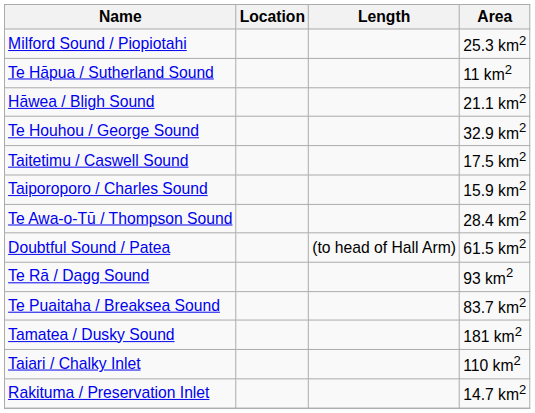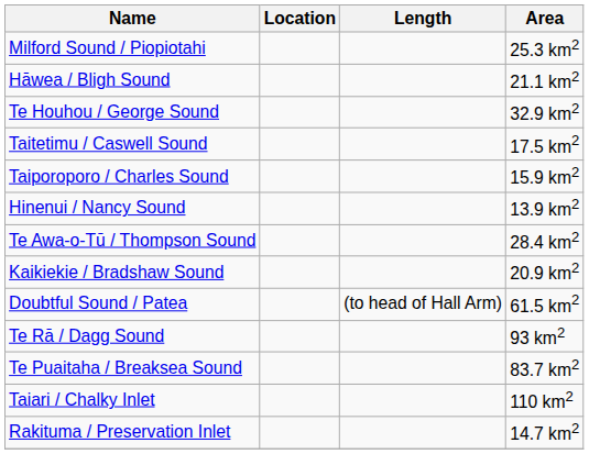 <table class="wikitable">
 <tr>
 <th>Name</th>
 <th>Location</th>
 <th>Length</th>
 <th>Area</th>
 </tr>
 <tr>
 <td><a href='#'>Milford Sound / Piopiotahi</a></td>
 <td></td>
 <td></td>
 <td>25.3 km<sup>2</sup></td>
-</tr>
-<tr>
-<td><a href='#'>Te Hāpua / Sutherland Sound</a></td>
-<td></td>
-<td></td>
-<td>11 km<sup>2</sup></td>
 </tr>
 <tr>
 <td><a href='#'>Hāwea / Bligh Sound</a></td>
 <td></td>
 <td></td>
 <td>21.1 km<sup>2</sup></td>
 </tr>
 <tr>
 <td><a href='#'>Te Houhou / George Sound</a></td>
 <td></td>
 <td></td>
 <td>32.9 km<sup>2</sup></td>
 </tr>
 <tr>
 <td><a href='#'>Taitetimu / Caswell Sound</a></td>
 <td></td>
 <td></td>
 <td>17.5 km<sup>2</sup></td>
 </tr>
 <tr>
 <td><a href='#'>Taiporoporo / Charles Sound</a></td>
 <td></td>
 <td></td>
 <td>15.9 km<sup>2</sup></td>
 </tr>
 <tr>
+<td><a href='#'>Hinenui / Nancy Sound</a></td>
+<td></td>
+<td></td>
+<td>13.9 km<sup>2</sup></td>
+</tr>
+<tr>
 <td><a href='#'>Te Awa-o-Tū / Thompson Sound</a></td>
 <td></td>
 <td></td>
 <td>28.4 km<sup>2</sup></td>
+</tr>
+<tr>
+<td><a href='#'>Kaikiekie / Bradshaw Sound</a></td>
+<td></td>
+<td></td>
+<td>20.9 km<sup>2</sup></td>
 </tr>
 <tr>
 <td><a href='#'>Doubtful Sound / Patea</a></td>
 <td></td>
 <td> (to head of Hall Arm)</td>
 <td>61.5 km<sup>2</sup></td>
 </tr>
 <tr>
 <td><a href='#'>Te Rā / Dagg Sound</a></td>
 <td></td>
 <td></td>
 <td>93 km<sup>2</sup></td>
 </tr>
 <tr>
 <td><a href='#'>Te Puaitaha / Breaksea Sound</a></td>
 <td></td>
 <td></td>
 <td>83.7 km<sup>2</sup></td>
 </tr>
 <tr>
-<td><a href='#'>Tamatea / Dusky Sound</a></td>
-<td></td>
-<td></td>
-<td>181 km<sup>2</sup></td>
-</tr>
-<tr>
 <td><a href='#'>Taiari / Chalky Inlet</a></td>
 <td></td>
 <td></td>
 <td>110 km<sup>2</sup></td>
 </tr>
 <tr>
 <td><a href='#'>Rakituma / Preservation Inlet</a></td>
 <td></td>
 <td></td>
 <td>14.7 km<sup>2</sup></td>
 </tr>
 <tr>
 </tr>
 </table>
